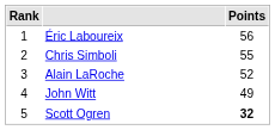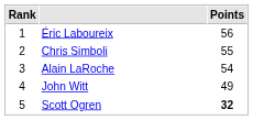 <table cellspacing="1" cellpadding="3" style="border:1px solid #AAAAAA;font-size:86%">
 <tr bgcolor="#E4E4E4">
 <th style="border-bottom:1px solid #AAAAAA" width=10>Rank</th>
 <th style="border-bottom:1px solid #AAAAAA" width=200></th>
 <th style="border-bottom:1px solid #AAAAAA" width=20>Points</th>
 </tr>
 <tr>
 <td align="center">1</td>
 <td> <a href='#'>Éric Laboureix</a></td>
 <td align=center>56</td>
 </tr>
 <tr>
 <td align="center">2</td>
 <td> <a href='#'>Chris Simboli</a></td>
 <td align=center>55</td>
 </tr>
 <tr>
 <td align="center">3</td>
 <td> <a href='#'>Alain LaRoche</a></td>
-<td align=center>52</td>
+<td align=center>54</td>
 </tr>
 <tr>
 <td align="center">4</td>
 <td> <a href='#'>John Witt</a></td>
 <td align=center>49</td>
 </tr>
 <tr>
 <td align="center">5</td>
 <td> <a href='#'>Scott Ogren</a></td>
 <td align=center><strong>32</strong></td>
 </tr>
 </table>
